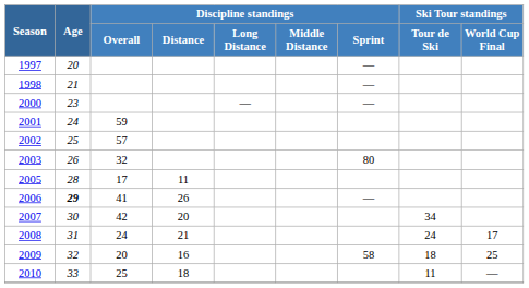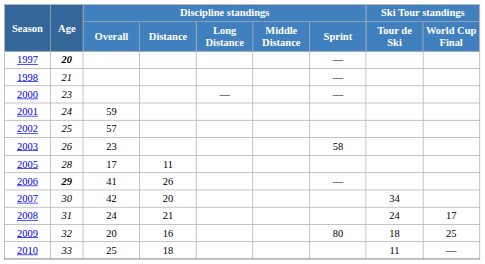 <table class="wikitable" style="font-size:95%; text-align:center; border:grey solid 1px; border-collapse:collapse; background:#ffffff;">
 <tr>
 <th style="background-color:#369; color:white; width:60px;" rowspan="2"> Season </th>
 <th style="background-color:#369; color:white; width:40px;" rowspan="2"> Age </th>
 <th style="background-color:#4180be; color:white;" colspan="5">Discipline standings</th>
 <th style="background-color:#4180be; color:white;" colspan="2">Ski Tour standings</th>
 </tr>
 <tr>
 <th style="background-color:#4180be; color:white; width:75px;">Overall</th>
 <th style="background-color:#4180be; color:white; width:75px;">Distance</th>
 <th style="background-color:#4180be; color:white; width:75px;">Long Distance</th>
 <th style="background-color:#4180be; color:white; width:75px;">Middle Distance</th>
 <th style="background-color:#4180be; color:white; width:75px;">Sprint</th>
 <th style="background-color:#4180be; color:white; width:75px;">Tour de<br>Ski</th>
 <th style="background-color:#4180be; color:white; width:75px;">World Cup<br>Final</th>
 </tr>
 <tr>
 <td><a href='#'>1997</a></td>
-<td><em>20</em></td>
+<td><strong><em>20</em></strong></td>
 <td></td>
 <td></td>
 <td></td>
 <td></td>
 <td>—</td>
 <td></td>
 <td></td>
 </tr>
 <tr>
 <td><a href='#'>1998</a></td>
 <td><em>21</em></td>
 <td></td>
 <td></td>
 <td></td>
 <td></td>
 <td>—</td>
 <td></td>
 <td></td>
 </tr>
 <tr>
 <td><a href='#'>2000</a></td>
 <td><em>23</em></td>
 <td></td>
 <td></td>
 <td>—</td>
 <td></td>
 <td>—</td>
 <td></td>
 <td></td>
 </tr>
 <tr>
 <td><a href='#'>2001</a></td>
 <td><em>24</em></td>
 <td>59</td>
 <td></td>
 <td></td>
 <td></td>
 <td></td>
 <td></td>
 <td></td>
 </tr>
 <tr>
 <td><a href='#'>2002</a></td>
 <td><em>25</em></td>
 <td>57</td>
 <td></td>
 <td></td>
 <td></td>
 <td></td>
 <td></td>
 <td></td>
 </tr>
 <tr>
 <td><a href='#'>2003</a></td>
 <td><em>26</em></td>
-<td>32</td>
+<td>23</td>
 <td></td>
 <td></td>
 <td></td>
-<td>80</td>
+<td>58</td>
 <td></td>
 <td></td>
 </tr>
 <tr>
 <td><a href='#'>2005</a></td>
 <td><em>28</em></td>
 <td>17</td>
 <td>11</td>
 <td></td>
 <td></td>
 <td></td>
 <td></td>
 <td></td>
 </tr>
 <tr>
 <td><a href='#'>2006</a></td>
 <td><strong><em>29</em></strong></td>
 <td>41</td>
 <td>26</td>
 <td></td>
 <td></td>
 <td>—</td>
 <td></td>
 <td></td>
 </tr>
 <tr>
 <td><a href='#'>2007</a></td>
 <td><em>30</em></td>
 <td>42</td>
 <td>20</td>
 <td></td>
 <td></td>
 <td></td>
 <td>34</td>
 <td></td>
 </tr>
 <tr>
 <td><a href='#'>2008</a></td>
 <td><em>31</em></td>
 <td>24</td>
 <td>21</td>
 <td></td>
 <td></td>
 <td></td>
 <td>24</td>
 <td>17</td>
 </tr>
 <tr>
 <td><a href='#'>2009</a></td>
 <td><em>32</em></td>
 <td>20</td>
 <td>16</td>
 <td></td>
 <td></td>
-<td>58</td>
+<td>80</td>
 <td>18</td>
 <td>25</td>
 </tr>
 <tr>
 <td><a href='#'>2010</a></td>
 <td><em>33</em></td>
 <td>25</td>
 <td>18</td>
 <td></td>
 <td></td>
 <td></td>
 <td>11</td>
 <td>—</td>
 </tr>
 <tr>
 </tr>
 </table>
